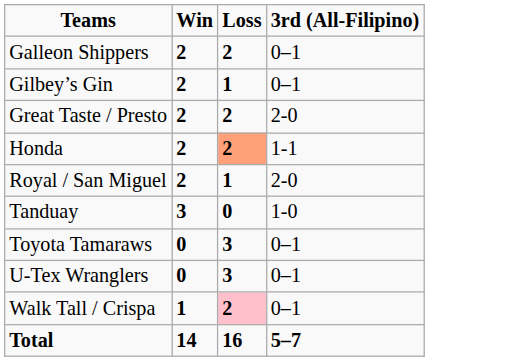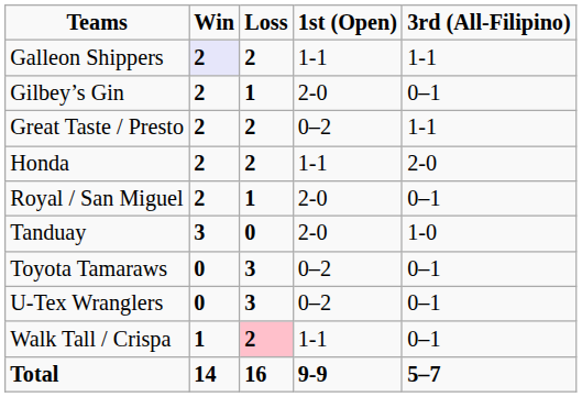 <table class=wikitable sortable>
 <tr align=center>
 <td><strong>Teams</strong></td>
 <td><strong>Win</strong></td>
 <td><strong>Loss</strong></td>
+<td><strong>1st (Open)</strong></td>
 <td><strong>3rd (All-Filipino)</strong></td>
 </tr>
 <tr>
 <td>Galleon Shippers</td>
+<td style="background: lavender;"><strong>2</strong></td>
 <td><strong>2</strong></td>
-<td><strong>2</strong></td>
-<td>0–1</td>
+<td>1-1</td>
+<td>1-1</td>
 </tr>
 <tr>
 <td>Gilbey’s Gin</td>
 <td><strong>2</strong></td>
 <td><strong>1</strong></td>
+<td>2-0</td>
 <td>0–1</td>
 </tr>
 <tr>
 <td>Great Taste / Presto</td>
 <td><strong>2</strong></td>
 <td><strong>2</strong></td>
-<td>2-0</td>
+<td>0–2</td>
+<td>1-1</td>
 </tr>
 <tr>
 <td>Honda</td>
 <td><strong>2</strong></td>
-<td style="background: lightsalmon;"><strong>2</strong></td>
+<td><strong>2</strong></td>
 <td>1-1</td>
+<td>2-0</td>
 </tr>
 <tr>
 <td>Royal / San Miguel</td>
 <td><strong>2</strong></td>
 <td><strong>1</strong></td>
 <td>2-0</td>
+<td>0–1</td>
 </tr>
 <tr>
 <td>Tanduay</td>
 <td><strong>3</strong></td>
 <td><strong>0</strong></td>
+<td>2-0</td>
 <td>1-0</td>
 </tr>
 <tr>
 <td>Toyota Tamaraws</td>
 <td><strong>0</strong></td>
 <td><strong>3</strong></td>
+<td>0–2</td>
 <td>0–1</td>
 </tr>
 <tr>
 <td>U-Tex Wranglers</td>
 <td><strong>0</strong></td>
 <td><strong>3</strong></td>
+<td>0–2</td>
 <td>0–1</td>
 </tr>
 <tr>
 <td>Walk Tall / Crispa</td>
 <td><strong>1</strong></td>
 <td style="background: pink;"><strong>2</strong></td>
+<td>1-1</td>
 <td>0–1</td>
 </tr>
 <tr>
 <td><strong>Total</strong></td>
 <td><strong>14</strong></td>
 <td><strong>16</strong></td>
+<td><strong>9-9</strong></td>
 <td><strong>5–7</strong></td>
 </tr>
 </table>
